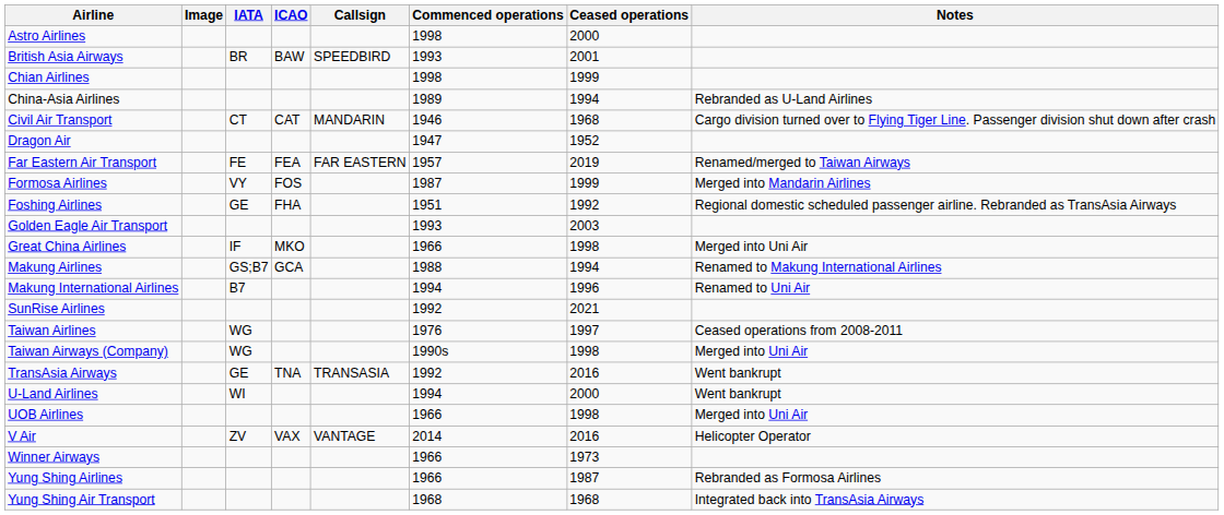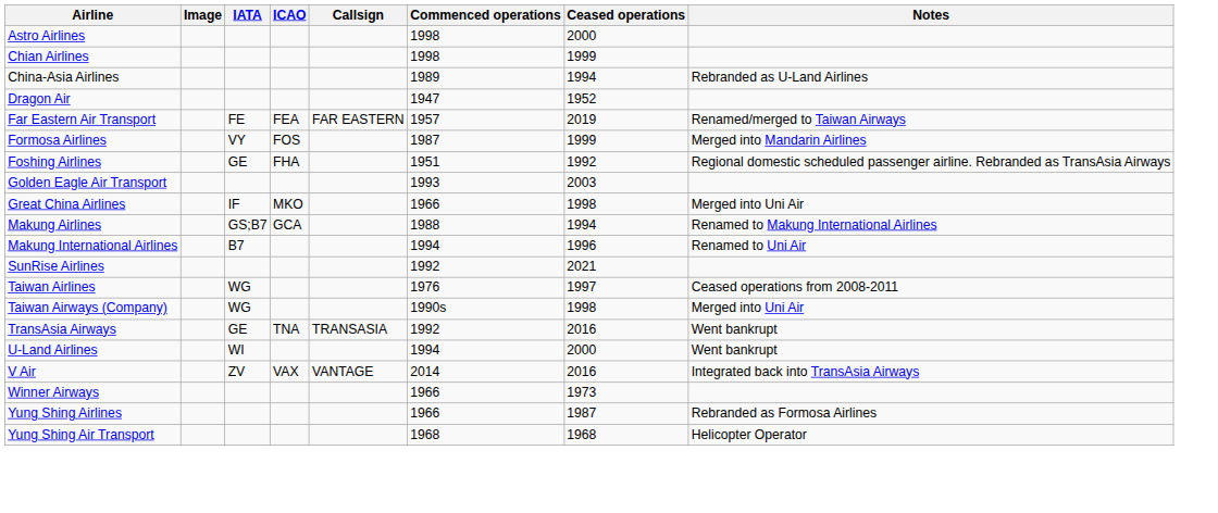 <table class="wikitable sortable">
 <tr valign="middle">
 <th>Airline</th>
 <th>Image</th>
 <th><a href='#'>IATA</a></th>
 <th><a href='#'>ICAO</a></th>
 <th>Callsign</th>
 <th>Commenced operations</th>
 <th>Ceased operations</th>
 <th>Notes</th>
 </tr>
 <tr>
 <td><a href='#'>Astro Airlines</a></td>
 <td></td>
 <td></td>
 <td></td>
 <td></td>
 <td>1998</td>
 <td>2000</td>
 <td></td>
 </tr>
 <tr>
-<td><a href='#'>British Asia Airways</a></td>
-<td></td>
-<td>BR</td>
-<td>BAW</td>
-<td>SPEEDBIRD</td>
-<td>1993</td>
-<td>2001</td>
-<td></td>
-</tr>
-<tr>
 <td><a href='#'>Chian Airlines</a></td>
 <td></td>
 <td></td>
 <td></td>
 <td></td>
 <td>1998</td>
 <td>1999</td>
 <td></td>
 </tr>
 <tr>
 <td>China-Asia Airlines</td>
 <td></td>
 <td></td>
 <td></td>
 <td></td>
 <td>1989</td>
 <td>1994</td>
 <td>Rebranded as U-Land Airlines</td>
-</tr>
-<tr>
-<td><a href='#'>Civil Air Transport</a></td>
-<td></td>
-<td>CT</td>
-<td>CAT</td>
-<td>MANDARIN</td>
-<td>1946</td>
-<td>1968</td>
-<td>Cargo division turned over to <a href='#'>Flying Tiger Line</a>. Passenger division shut down after crash</td>
 </tr>
 <tr>
 <td><a href='#'>Dragon Air</a></td>
 <td></td>
 <td></td>
 <td></td>
 <td></td>
 <td>1947</td>
 <td>1952</td>
 <td></td>
 </tr>
 <tr>
 <td><a href='#'>Far Eastern Air Transport</a></td>
 <td></td>
 <td>FE</td>
 <td>FEA</td>
 <td>FAR EASTERN</td>
 <td>1957</td>
 <td>2019</td>
 <td>Renamed/merged to <a href='#'>Taiwan Airways</a></td>
 </tr>
 <tr>
 <td><a href='#'>Formosa Airlines</a></td>
 <td></td>
 <td>VY</td>
 <td>FOS</td>
 <td></td>
 <td>1987</td>
 <td>1999</td>
 <td>Merged into <a href='#'>Mandarin Airlines</a></td>
 </tr>
 <tr>
 <td><a href='#'>Foshing Airlines</a></td>
 <td></td>
 <td>GE</td>
 <td>FHA</td>
 <td></td>
 <td>1951</td>
 <td>1992</td>
 <td>Regional domestic scheduled passenger airline. Rebranded as TransAsia Airways</td>
 </tr>
 <tr>
 <td><a href='#'>Golden Eagle Air Transport</a></td>
 <td></td>
 <td></td>
 <td></td>
 <td></td>
 <td>1993</td>
 <td>2003</td>
 <td></td>
 </tr>
 <tr>
 <td><a href='#'>Great China Airlines</a></td>
 <td></td>
 <td>IF</td>
 <td>MKO</td>
 <td></td>
 <td>1966</td>
 <td>1998</td>
 <td>Merged into Uni Air</td>
 </tr>
 <tr>
 <td><a href='#'>Makung Airlines</a></td>
 <td></td>
 <td>GS;B7</td>
 <td>GCA</td>
 <td></td>
 <td>1988</td>
 <td>1994</td>
 <td>Renamed to <a href='#'>Makung International Airlines</a></td>
 </tr>
 <tr>
 <td><a href='#'>Makung International Airlines</a></td>
 <td></td>
 <td>B7</td>
 <td></td>
 <td></td>
 <td>1994</td>
 <td>1996</td>
 <td>Renamed to <a href='#'>Uni Air</a></td>
 </tr>
 <tr>
 <td><a href='#'>SunRise Airlines</a></td>
 <td></td>
 <td></td>
 <td></td>
 <td></td>
 <td>1992</td>
 <td>2021</td>
 <td></td>
 </tr>
 <tr>
 <td><a href='#'>Taiwan Airlines</a></td>
 <td></td>
 <td>WG</td>
 <td></td>
 <td></td>
 <td>1976</td>
 <td>1997</td>
 <td>Ceased operations from 2008-2011</td>
 </tr>
 <tr>
 <td><a href='#'>Taiwan Airways (Company) </a></td>
 <td></td>
 <td>WG</td>
 <td></td>
 <td></td>
 <td>1990s</td>
 <td>1998</td>
 <td>Merged into <a href='#'>Uni Air</a></td>
 </tr>
 <tr>
 <td><a href='#'>TransAsia Airways</a></td>
 <td></td>
 <td>GE</td>
 <td>TNA</td>
 <td>TRANSASIA</td>
 <td>1992</td>
 <td>2016</td>
 <td>Went bankrupt</td>
 </tr>
 <tr>
 <td><a href='#'>U-Land Airlines</a></td>
 <td></td>
 <td>WI</td>
 <td></td>
 <td></td>
 <td>1994</td>
 <td>2000</td>
 <td>Went bankrupt</td>
 </tr>
 <tr>
-<td><a href='#'>UOB Airlines</a></td>
-<td></td>
-<td></td>
-<td></td>
-<td></td>
-<td>1966</td>
-<td>1998</td>
-<td>Merged into <a href='#'>Uni Air</a></td>
-</tr>
-<tr>
 <td><a href='#'>V Air</a></td>
 <td></td>
 <td>ZV</td>
 <td>VAX</td>
 <td>VANTAGE</td>
 <td>2014</td>
 <td>2016</td>
-<td>Helicopter Operator</td>
+<td>Integrated back into <a href='#'>TransAsia Airways</a></td>
 </tr>
 <tr>
 <td><a href='#'>Winner Airways</a></td>
 <td></td>
 <td></td>
 <td></td>
 <td></td>
 <td>1966</td>
 <td>1973</td>
 <td></td>
 </tr>
 <tr>
 <td><a href='#'>Yung Shing Airlines</a></td>
 <td></td>
 <td></td>
 <td></td>
 <td></td>
 <td>1966</td>
 <td>1987</td>
 <td>Rebranded as Formosa Airlines</td>
 </tr>
 <tr>
 <td><a href='#'>Yung Shing Air Transport</a></td>
 <td></td>
 <td></td>
 <td></td>
 <td></td>
 <td>1968</td>
 <td>1968</td>
-<td>Integrated back into <a href='#'>TransAsia Airways</a></td>
+<td>Helicopter Operator</td>
 </tr>
 </table>
